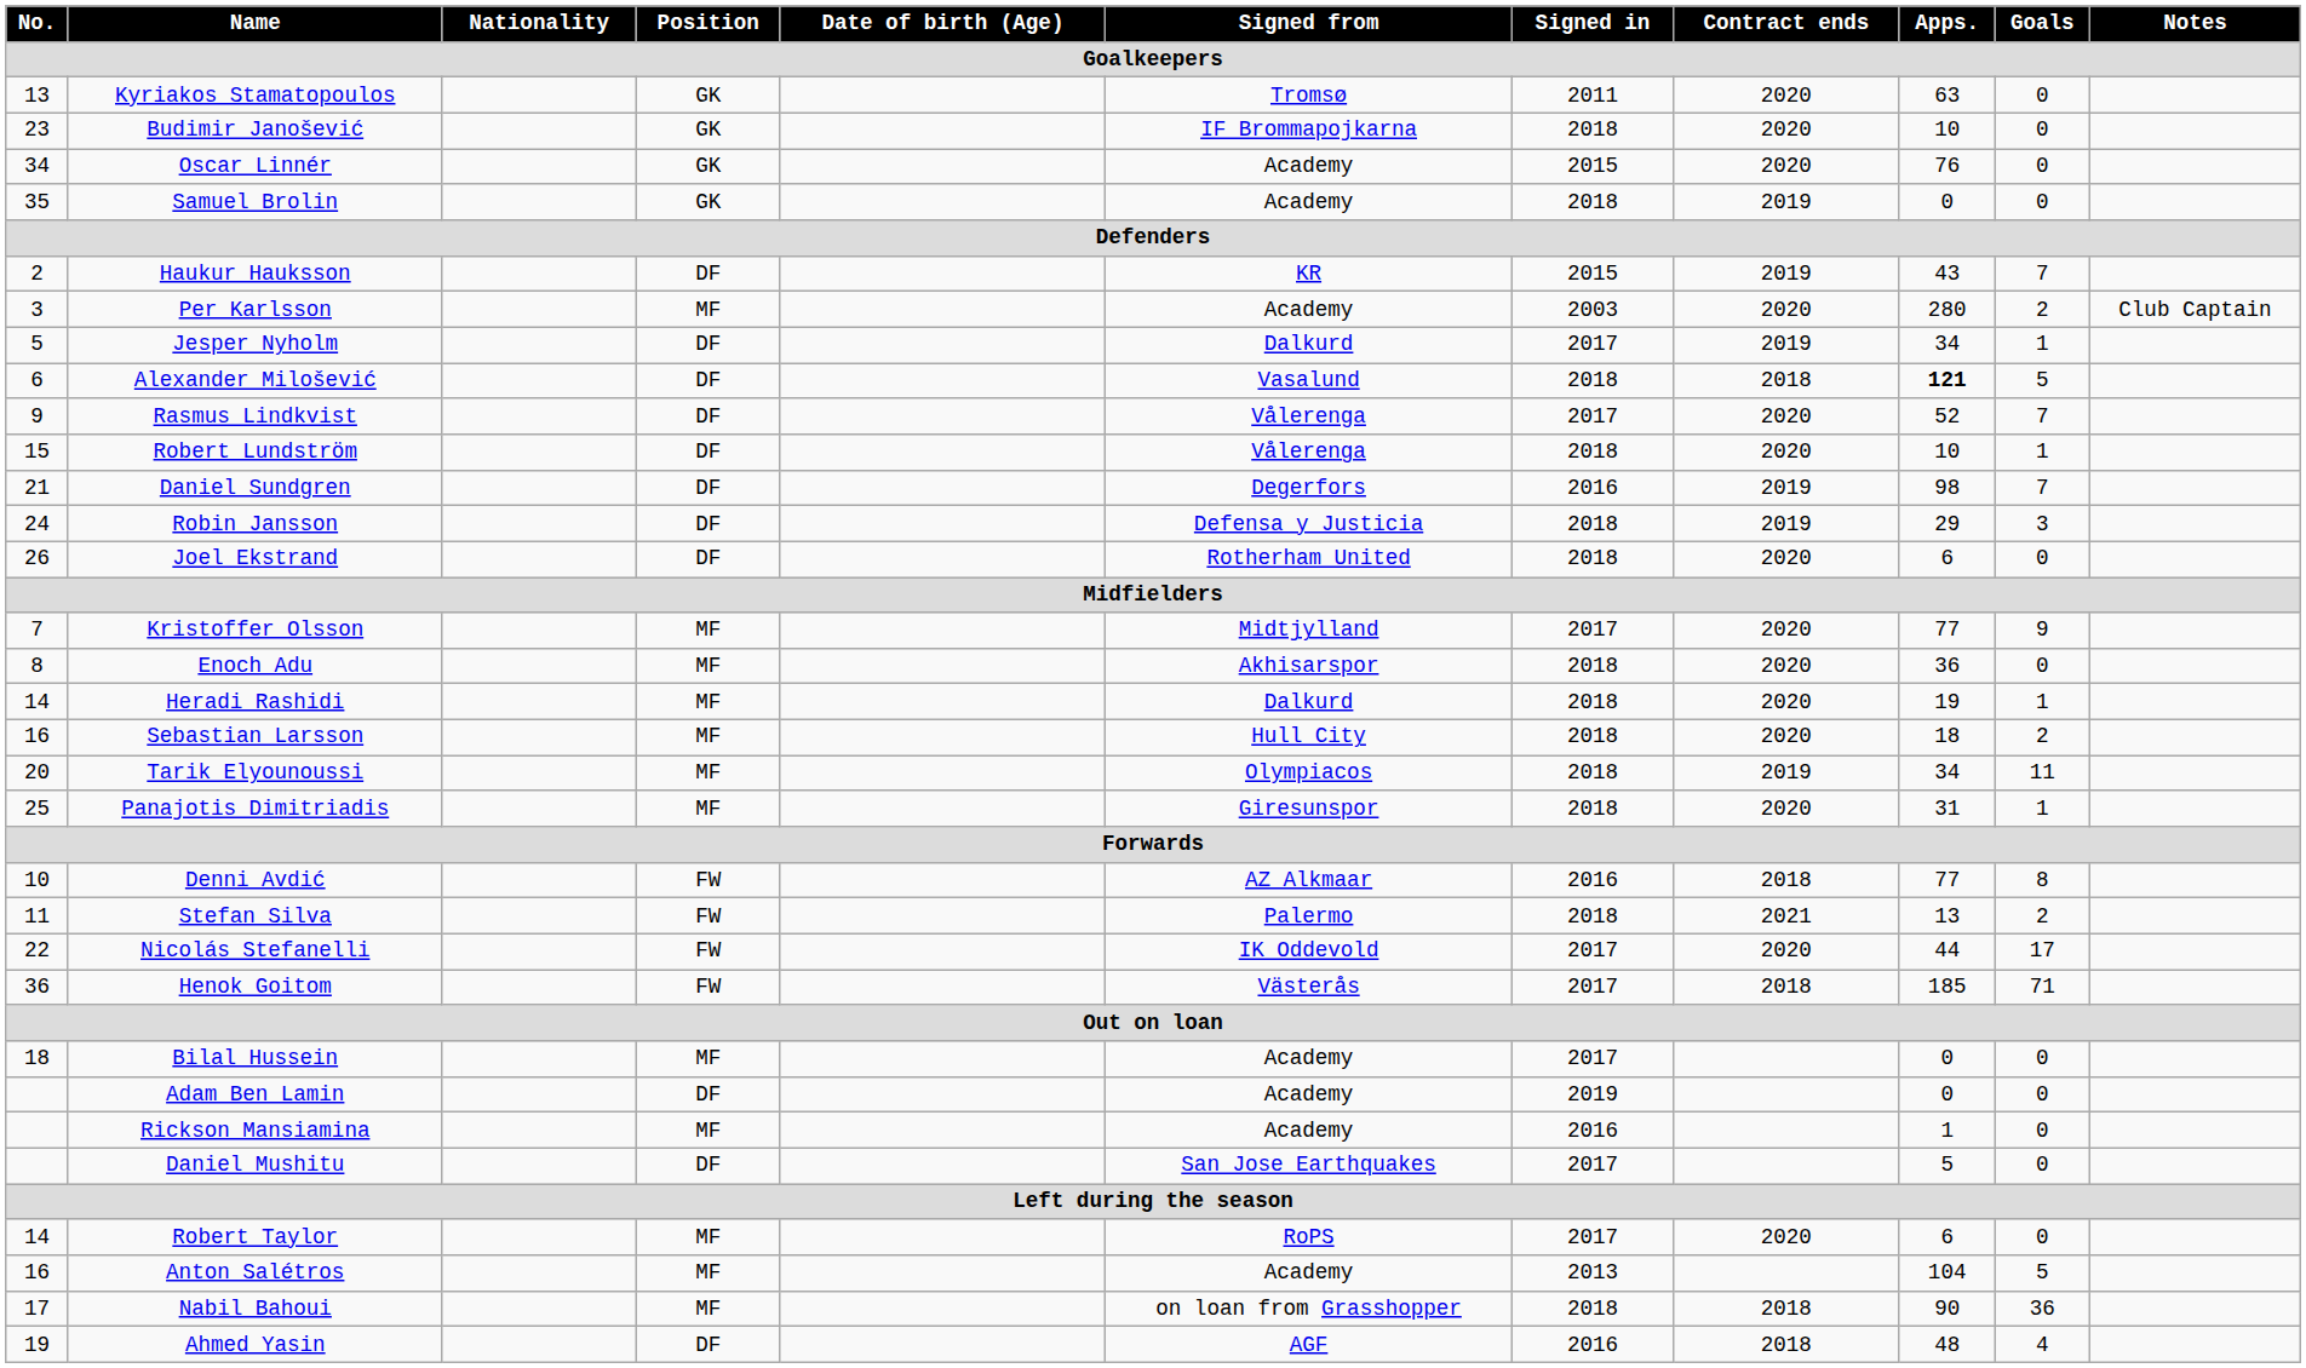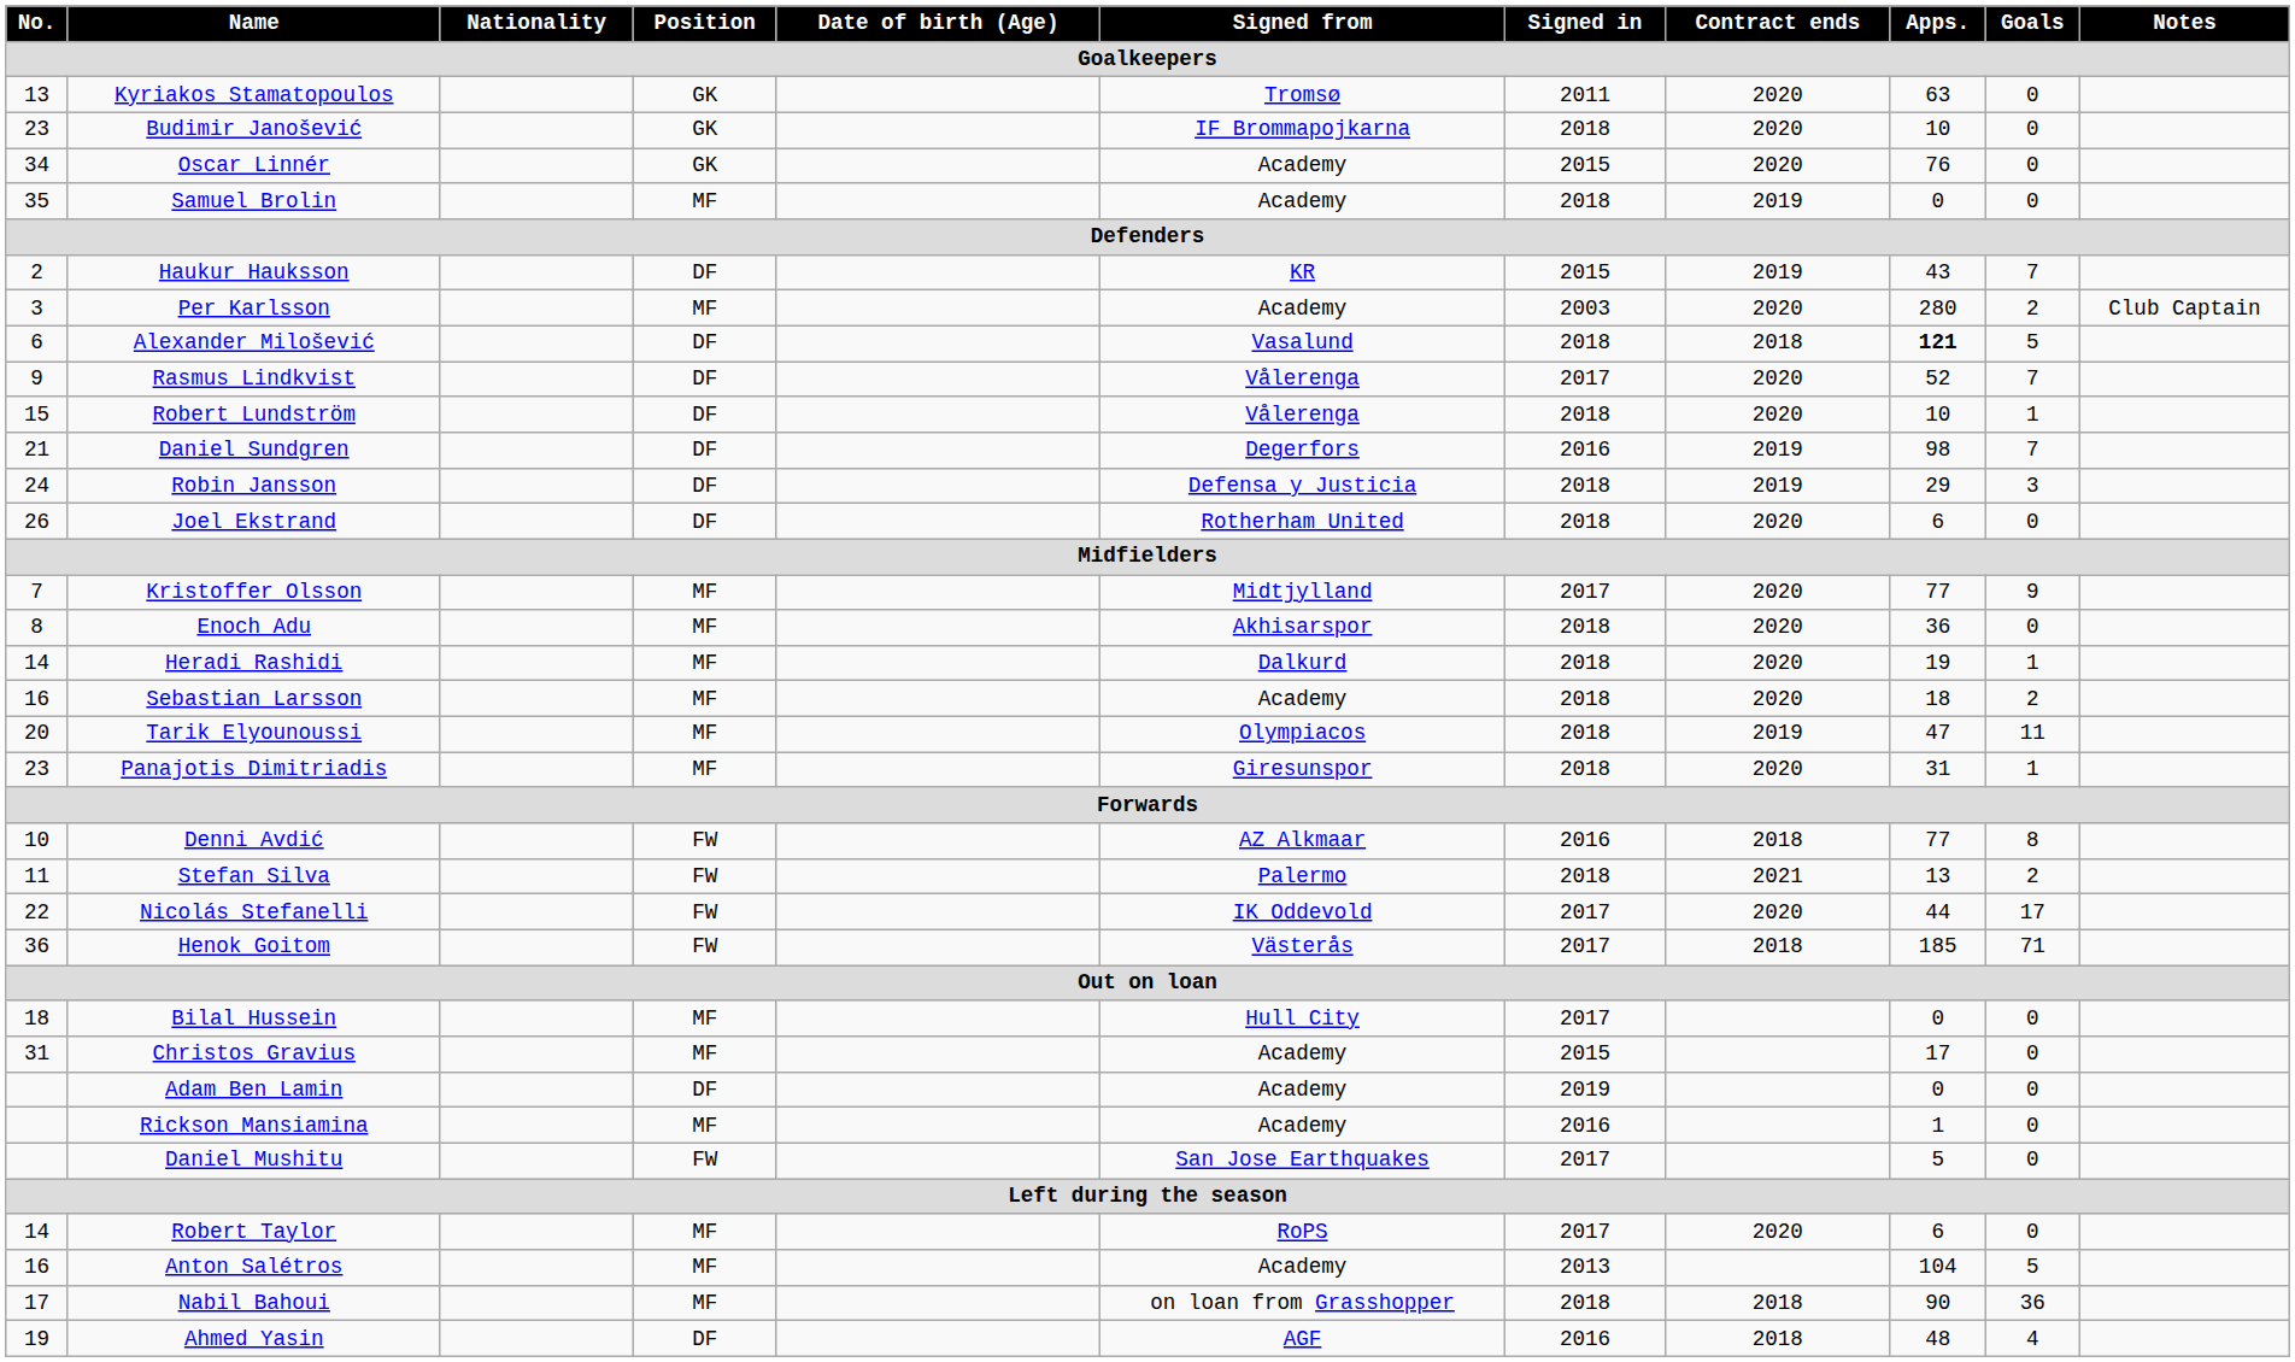 <table class="wikitable"  style="text-align:center; font-size:90%; width:100%;">
 <tr>
 <th style="background:#000000; color:white; text-align:center;">No.</th>
 <th style="background:#000000; color:white; text-align:center;">Name</th>
 <th style="background:#000000; color:white; text-align:center;">Nationality</th>
 <th style="background:#000000; color:white; text-align:center;">Position</th>
 <th style="background:#000000; color:white; text-align:center;">Date of birth (Age)</th>
 <th style="background:#000000; color:white; text-align:center;">Signed from</th>
 <th style="background:#000000; color:white; text-align:center;">Signed in</th>
 <th style="background:#000000; color:white; text-align:center;">Contract ends</th>
 <th style="background:#000000; color:white; text-align:center;">Apps.</th>
 <th style="background:#000000; color:white; text-align:center;">Goals</th>
 <th style="background:#000000; color:white; text-align:center;">Notes</th>
 </tr>
 <tr>
 <th colspan="11"  style="background:#dcdcdc; text-align:center;">Goalkeepers</th>
 </tr>
 <tr>
 <td>13</td>
 <td><a href='#'>Kyriakos Stamatopoulos</a></td>
 <td></td>
 <td>GK</td>
 <td></td>
 <td><a href='#'>Tromsø</a></td>
 <td>2011</td>
 <td>2020</td>
 <td>63</td>
 <td>0</td>
 <td></td>
 </tr>
 <tr>
 <td>23</td>
 <td><a href='#'>Budimir Janošević</a></td>
 <td></td>
 <td>GK</td>
 <td></td>
 <td><a href='#'>IF Brommapojkarna</a></td>
 <td>2018</td>
 <td>2020</td>
 <td>10</td>
 <td>0</td>
 <td></td>
 </tr>
 <tr>
 <td>34</td>
 <td><a href='#'>Oscar Linnér</a></td>
 <td></td>
 <td>GK</td>
 <td></td>
 <td>Academy</td>
 <td>2015</td>
 <td>2020</td>
 <td>76</td>
 <td>0</td>
 <td></td>
 </tr>
 <tr>
 <td>35</td>
 <td><a href='#'>Samuel Brolin</a></td>
 <td></td>
-<td>GK</td>
+<td>MF</td>
 <td></td>
 <td>Academy</td>
 <td>2018</td>
 <td>2019</td>
 <td>0</td>
 <td>0</td>
 <td></td>
 </tr>
 <tr>
 <th colspan="11"  style="background:#dcdcdc; text-align:center;">Defenders</th>
 </tr>
 <tr>
 <td>2</td>
 <td><a href='#'>Haukur Hauksson</a></td>
 <td></td>
 <td>DF</td>
 <td></td>
 <td><a href='#'>KR</a></td>
 <td>2015</td>
 <td>2019</td>
 <td>43</td>
 <td>7</td>
 <td></td>
 </tr>
 <tr>
 <td>3</td>
 <td><a href='#'>Per Karlsson</a></td>
 <td></td>
 <td>MF</td>
 <td></td>
 <td>Academy</td>
 <td>2003</td>
 <td>2020</td>
 <td>280</td>
 <td>2</td>
 <td>Club Captain</td>
-</tr>
-<tr>
-<td>5</td>
-<td><a href='#'>Jesper Nyholm</a></td>
-<td></td>
-<td>DF</td>
-<td></td>
-<td><a href='#'>Dalkurd</a></td>
-<td>2017</td>
-<td>2019</td>
-<td>34</td>
-<td>1</td>
-<td></td>
 </tr>
 <tr>
 <td>6</td>
 <td><a href='#'>Alexander Milošević</a></td>
 <td></td>
 <td>DF</td>
 <td></td>
 <td><a href='#'>Vasalund</a></td>
 <td>2018</td>
 <td>2018</td>
 <td><strong>121</strong></td>
 <td>5</td>
 <td></td>
 </tr>
 <tr>
 <td>9</td>
 <td><a href='#'>Rasmus Lindkvist</a></td>
 <td></td>
 <td>DF</td>
 <td></td>
 <td><a href='#'>Vålerenga</a></td>
 <td>2017</td>
 <td>2020</td>
 <td>52</td>
 <td>7</td>
 <td></td>
 </tr>
 <tr>
 <td>15</td>
 <td><a href='#'>Robert Lundström</a></td>
 <td></td>
 <td>DF</td>
 <td></td>
 <td><a href='#'>Vålerenga</a></td>
 <td>2018</td>
 <td>2020</td>
 <td>10</td>
 <td>1</td>
 <td></td>
 </tr>
 <tr>
 <td>21</td>
 <td><a href='#'>Daniel Sundgren</a></td>
 <td></td>
 <td>DF</td>
 <td></td>
 <td><a href='#'>Degerfors</a></td>
 <td>2016</td>
 <td>2019</td>
 <td>98</td>
 <td>7</td>
 <td></td>
 </tr>
 <tr>
 <td>24</td>
 <td><a href='#'>Robin Jansson</a></td>
 <td></td>
 <td>DF</td>
 <td></td>
 <td><a href='#'>Defensa y Justicia</a></td>
 <td>2018</td>
 <td>2019</td>
 <td>29</td>
 <td>3</td>
 <td></td>
 </tr>
 <tr>
 <td>26</td>
 <td><a href='#'>Joel Ekstrand</a></td>
 <td></td>
 <td>DF</td>
 <td></td>
 <td><a href='#'>Rotherham United</a></td>
 <td>2018</td>
 <td>2020</td>
 <td>6</td>
 <td>0</td>
 <td></td>
 </tr>
 <tr>
 <th colspan="11"  style="background:#dcdcdc; text-align:center;">Midfielders</th>
 </tr>
 <tr>
 <td>7</td>
 <td><a href='#'>Kristoffer Olsson</a></td>
 <td></td>
 <td>MF</td>
 <td></td>
 <td><a href='#'>Midtjylland</a></td>
 <td>2017</td>
 <td>2020</td>
 <td>77</td>
 <td>9</td>
 <td></td>
 </tr>
 <tr>
 <td>8</td>
 <td><a href='#'>Enoch Adu</a></td>
 <td></td>
 <td>MF</td>
 <td></td>
 <td><a href='#'>Akhisarspor</a></td>
 <td>2018</td>
 <td>2020</td>
 <td>36</td>
 <td>0</td>
 <td></td>
 </tr>
 <tr>
 <td>14</td>
 <td><a href='#'>Heradi Rashidi</a></td>
 <td></td>
 <td>MF</td>
 <td></td>
 <td><a href='#'>Dalkurd</a></td>
 <td>2018</td>
 <td>2020</td>
 <td>19</td>
 <td>1</td>
 <td></td>
 </tr>
 <tr>
 <td>16</td>
 <td><a href='#'>Sebastian Larsson</a></td>
 <td></td>
 <td>MF</td>
 <td></td>
-<td><a href='#'>Hull City</a></td>
+<td>Academy</td>
 <td>2018</td>
 <td>2020</td>
 <td>18</td>
 <td>2</td>
 <td></td>
 </tr>
 <tr>
 <td>20</td>
 <td><a href='#'>Tarik Elyounoussi</a></td>
 <td></td>
 <td>MF</td>
 <td></td>
 <td><a href='#'>Olympiacos</a></td>
 <td>2018</td>
 <td>2019</td>
-<td>34</td>
+<td>47</td>
 <td>11</td>
 <td></td>
 </tr>
 <tr>
-<td>25</td>
+<td>23</td>
 <td><a href='#'>Panajotis Dimitriadis</a></td>
 <td></td>
 <td>MF</td>
 <td></td>
 <td><a href='#'>Giresunspor</a></td>
 <td>2018</td>
 <td>2020</td>
 <td>31</td>
 <td>1</td>
 <td></td>
 </tr>
 <tr>
 <th colspan="11"  style="background:#dcdcdc; text-align:center;">Forwards</th>
 </tr>
 <tr>
 <td>10</td>
 <td><a href='#'>Denni Avdić</a></td>
 <td></td>
 <td>FW</td>
 <td></td>
 <td><a href='#'>AZ Alkmaar</a></td>
 <td>2016</td>
 <td>2018</td>
 <td>77</td>
 <td>8</td>
 <td></td>
 </tr>
 <tr>
 <td>11</td>
 <td><a href='#'>Stefan Silva</a></td>
 <td></td>
 <td>FW</td>
 <td></td>
 <td><a href='#'>Palermo</a></td>
 <td>2018</td>
 <td>2021</td>
 <td>13</td>
 <td>2</td>
 <td></td>
 </tr>
 <tr>
 <td>22</td>
 <td><a href='#'>Nicolás Stefanelli</a></td>
 <td></td>
 <td>FW</td>
 <td></td>
 <td><a href='#'>IK Oddevold</a></td>
 <td>2017</td>
 <td>2020</td>
 <td>44</td>
 <td>17</td>
 <td></td>
 </tr>
 <tr>
 <td>36</td>
 <td><a href='#'>Henok Goitom</a></td>
 <td></td>
 <td>FW</td>
 <td></td>
 <td><a href='#'>Västerås</a></td>
 <td>2017</td>
 <td>2018</td>
 <td>185</td>
 <td>71</td>
 <td></td>
 </tr>
 <tr>
 <th colspan="11"  style="background:#dcdcdc; text-align:center;">Out on loan</th>
 </tr>
 <tr>
 <td>18</td>
 <td><a href='#'>Bilal Hussein</a></td>
 <td></td>
 <td>MF</td>
 <td></td>
-<td>Academy</td>
+<td><a href='#'>Hull City</a></td>
 <td>2017</td>
 <td></td>
 <td>0</td>
+<td>0</td>
+<td></td>
+</tr>
+<tr>
+<td>31</td>
+<td><a href='#'>Christos Gravius</a></td>
+<td></td>
+<td>MF</td>
+<td></td>
+<td>Academy</td>
+<td>2015</td>
+<td></td>
+<td>17</td>
 <td>0</td>
 <td></td>
 </tr>
 <tr>
 <td></td>
 <td><a href='#'>Adam Ben Lamin</a></td>
 <td></td>
 <td>DF</td>
 <td></td>
 <td>Academy</td>
 <td>2019</td>
 <td></td>
 <td>0</td>
 <td>0</td>
 <td></td>
 </tr>
 <tr>
 <td></td>
 <td><a href='#'>Rickson Mansiamina</a></td>
 <td></td>
 <td>MF</td>
 <td></td>
 <td>Academy</td>
 <td>2016</td>
 <td></td>
 <td>1</td>
 <td>0</td>
 <td></td>
 </tr>
 <tr>
 <td></td>
 <td><a href='#'>Daniel Mushitu</a></td>
 <td></td>
-<td>DF</td>
+<td>FW</td>
 <td></td>
 <td><a href='#'>San Jose Earthquakes</a></td>
 <td>2017</td>
 <td></td>
 <td>5</td>
 <td>0</td>
 <td></td>
 </tr>
 <tr>
 <th colspan="11"  style="background:#dcdcdc; text-align:center;">Left during the season</th>
 </tr>
 <tr>
 <td>14</td>
 <td><a href='#'>Robert Taylor</a></td>
 <td></td>
 <td>MF</td>
 <td></td>
 <td><a href='#'>RoPS</a></td>
 <td>2017</td>
 <td>2020</td>
 <td>6</td>
 <td>0</td>
 <td></td>
 </tr>
 <tr>
 <td>16</td>
 <td><a href='#'>Anton Salétros</a></td>
 <td></td>
 <td>MF</td>
 <td></td>
 <td>Academy</td>
 <td>2013</td>
 <td></td>
 <td>104</td>
 <td>5</td>
 <td></td>
 </tr>
 <tr>
 <td>17</td>
 <td><a href='#'>Nabil Bahoui</a></td>
 <td></td>
 <td>MF</td>
 <td></td>
 <td>on loan from <a href='#'>Grasshopper</a></td>
 <td>2018</td>
 <td>2018</td>
 <td>90</td>
 <td>36</td>
 <td></td>
 </tr>
 <tr>
 <td>19</td>
 <td><a href='#'>Ahmed Yasin</a></td>
 <td></td>
 <td>DF</td>
 <td></td>
 <td><a href='#'>AGF</a></td>
 <td>2016</td>
 <td>2018</td>
 <td>48</td>
 <td>4</td>
 <td></td>
 </tr>
 </table>
